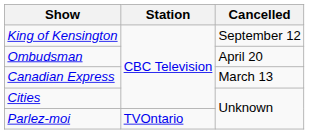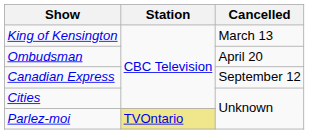 <table class="wikitable">
 <tr>
 <th>Show</th>
 <th>Station</th>
 <th>Cancelled</th>
 </tr>
 <tr>
 <td><em><a href='#'>King of Kensington</a></em></td>
 <td rowspan="4"><a href='#'>CBC Television</a></td>
-<td>September 12</td>
+<td>March 13</td>
 </tr>
 <tr>
 <td><em><a href='#'>Ombudsman</a></em></td>
 <td>April 20</td>
 </tr>
 <tr>
 <td><em><a href='#'>Canadian Express</a></em></td>
-<td>March 13</td>
+<td>September 12</td>
 </tr>
 <tr>
 <td><em><a href='#'>Cities</a></em></td>
 <td rowspan="2">Unknown</td>
 </tr>
 <tr>
 <td><em><a href='#'>Parlez-moi</a></em></td>
-<td><a href='#'>TVOntario</a></td>
+<td style="background: khaki;"><a href='#'>TVOntario</a></td>
 </tr>
 </table>
